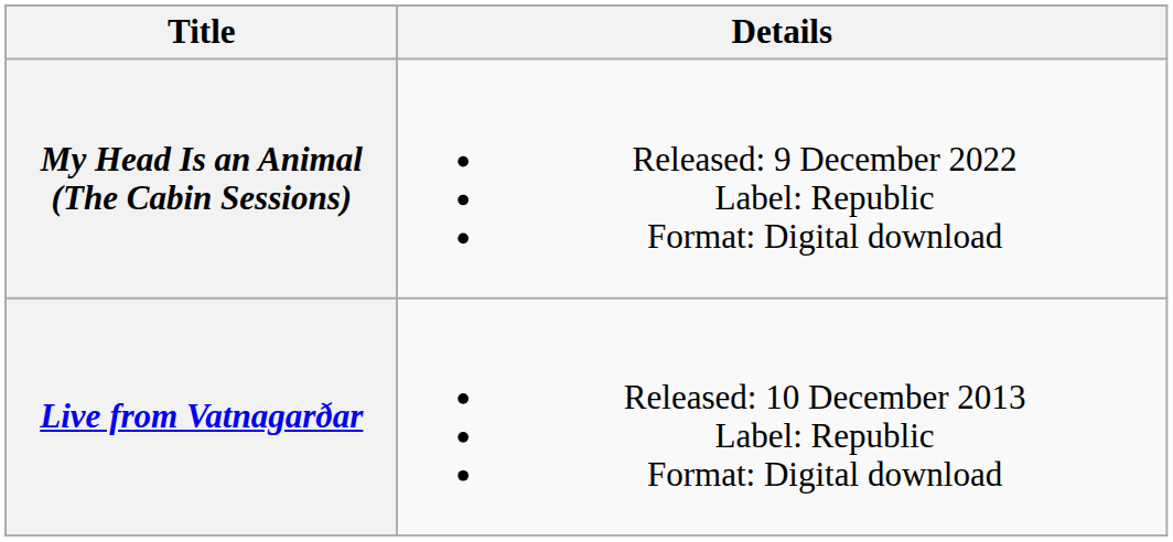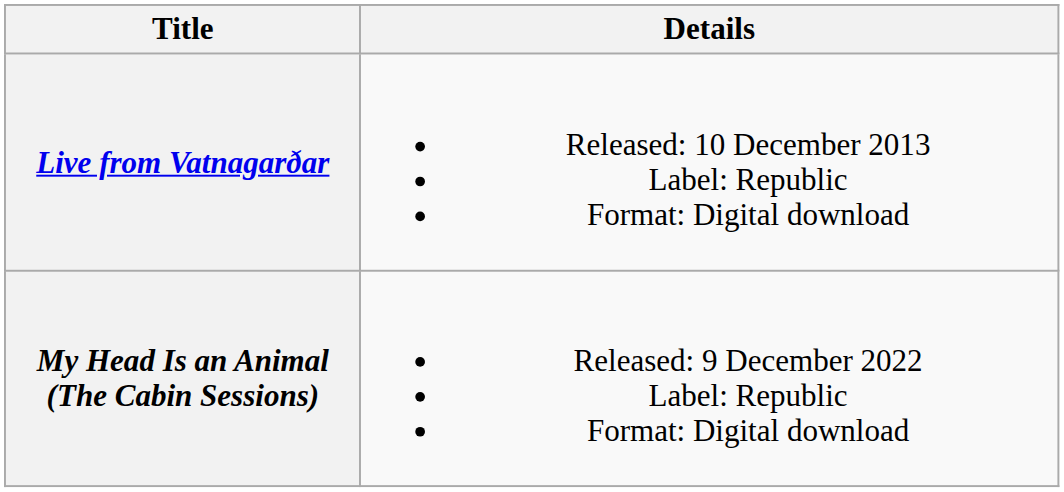 <table class="wikitable plainrowheaders" style="text-align:center;">
 <tr>
 <th scope="col" style="width:11em;">Title</th>
 <th scope="col" style="width:22em;">Details</th>
 </tr>
 <tr>
+<th scope="row"><em><a href='#'>Live from Vatnagarðar</a></em></th>
+<td><br><ul><li>Released: 10 December 2013</li><li>Label: Republic</li><li>Format: Digital download</li></ul></td>
+</tr>
+<tr>
 <th scope="row"><em>My Head Is an Animal (The Cabin Sessions)</em></th>
 <td><br><ul><li>Released: 9 December 2022</li><li>Label: Republic</li><li>Format: Digital download</li></ul></td>
 </tr>
-<tr>
-<th scope="row"><em><a href='#'>Live from Vatnagarðar</a></em></th>
-<td><br><ul><li>Released: 10 December 2013</li><li>Label: Republic</li><li>Format: Digital download</li></ul></td>
-</tr>
 </table>
